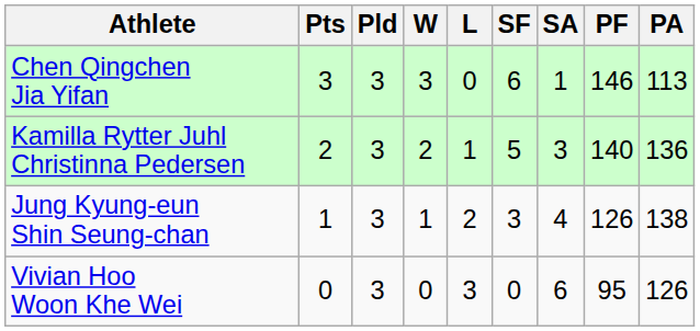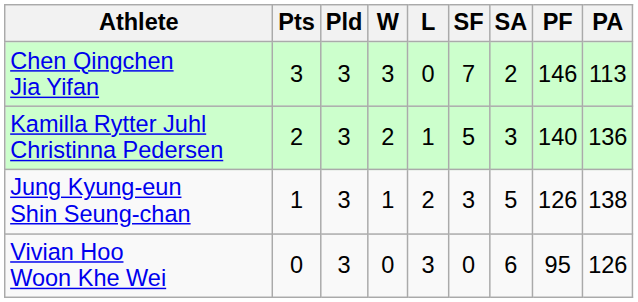 <table class=wikitable style="text-align:center">
 <tr>
 <th width=175>Athlete</th>
 <th width=20>Pts</th>
 <th width=20>Pld</th>
 <th width=20>W</th>
 <th width=20>L</th>
 <th width=20>SF</th>
 <th width=20>SA</th>
 <th width=20>PF</th>
 <th width=20>PA</th>
 </tr>
 <tr bgcolor=ccffcc>
 <td style="text-align:left"> <a href='#'>Chen Qingchen</a><br> <a href='#'>Jia Yifan</a></td>
 <td>3</td>
 <td>3</td>
 <td>3</td>
 <td>0</td>
-<td>6</td>
-<td>1</td>
+<td>7</td>
+<td>2</td>
 <td>146</td>
 <td>113</td>
 </tr>
 <tr bgcolor=ccffcc>
 <td style="text-align:left"> <a href='#'>Kamilla Rytter Juhl</a><br> <a href='#'>Christinna Pedersen</a></td>
 <td>2</td>
 <td>3</td>
 <td>2</td>
 <td>1</td>
 <td>5</td>
 <td>3</td>
 <td>140</td>
 <td>136</td>
 </tr>
 <tr bgcolor=>
 <td style="text-align:left"> <a href='#'>Jung Kyung-eun</a><br> <a href='#'>Shin Seung-chan</a></td>
 <td>1</td>
 <td>3</td>
 <td>1</td>
 <td>2</td>
 <td>3</td>
-<td>4</td>
+<td>5</td>
 <td>126</td>
 <td>138</td>
 </tr>
 <tr bgcolor=>
 <td style="text-align:left"> <a href='#'>Vivian Hoo</a><br> <a href='#'>Woon Khe Wei</a></td>
 <td>0</td>
 <td>3</td>
 <td>0</td>
 <td>3</td>
 <td>0</td>
 <td>6</td>
 <td>95</td>
 <td>126</td>
 </tr>
 </table>
